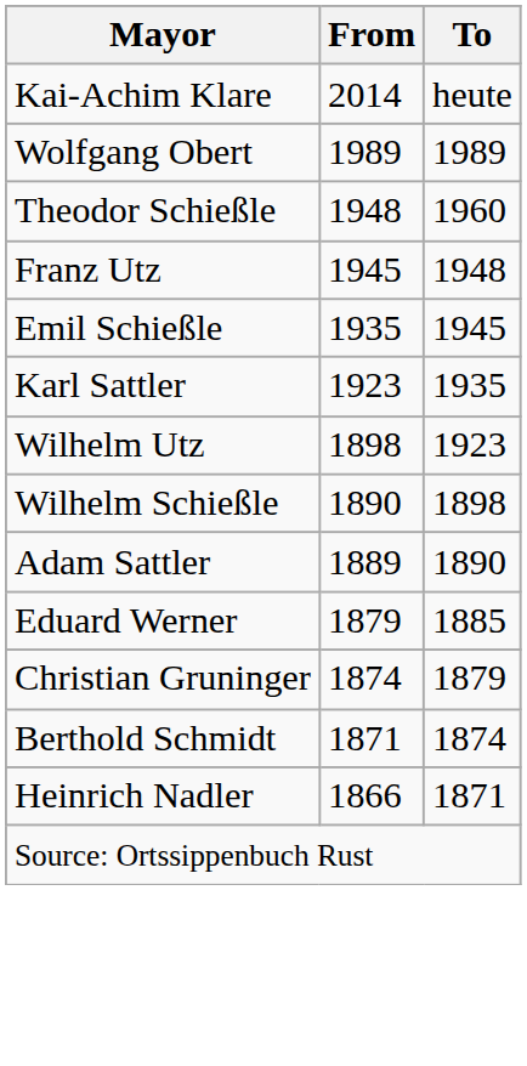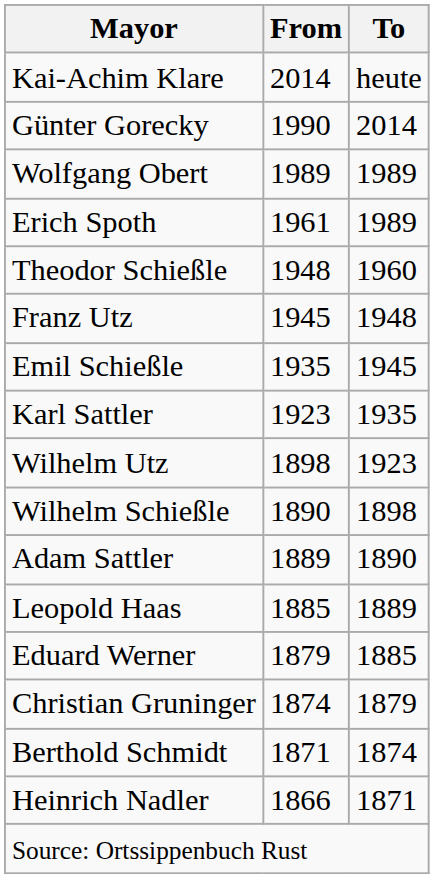 <table class="wikitable sortable">
 <tr>
 <th>Mayor</th>
 <th>From</th>
 <th>To</th>
 </tr>
 <tr>
 <td>Kai-Achim Klare</td>
 <td>2014</td>
 <td>heute</td>
 </tr>
 <tr>
+<td>Günter Gorecky</td>
+<td>1990</td>
+<td>2014</td>
+</tr>
+<tr>
 <td>Wolfgang Obert</td>
 <td>1989</td>
+<td>1989</td>
+</tr>
+<tr>
+<td>Erich Spoth</td>
+<td>1961</td>
 <td>1989</td>
 </tr>
 <tr>
 <td>Theodor Schießle</td>
 <td>1948</td>
 <td>1960</td>
 </tr>
 <tr>
 <td>Franz Utz</td>
 <td>1945</td>
 <td>1948</td>
 </tr>
 <tr>
 <td>Emil Schießle</td>
 <td>1935</td>
 <td>1945</td>
 </tr>
 <tr>
 <td>Karl Sattler</td>
 <td>1923</td>
 <td>1935</td>
 </tr>
 <tr>
 <td>Wilhelm Utz</td>
 <td>1898</td>
 <td>1923</td>
 </tr>
 <tr>
 <td>Wilhelm Schießle</td>
 <td>1890</td>
 <td>1898</td>
 </tr>
 <tr>
 <td>Adam Sattler</td>
 <td>1889</td>
 <td>1890</td>
 </tr>
 <tr>
+<td>Leopold Haas</td>
+<td>1885</td>
+<td>1889</td>
+</tr>
+<tr>
 <td>Eduard Werner</td>
 <td>1879</td>
 <td>1885</td>
 </tr>
 <tr>
 <td>Christian Gruninger</td>
 <td>1874</td>
 <td>1879</td>
 </tr>
 <tr>
 <td>Berthold Schmidt</td>
 <td>1871</td>
 <td>1874</td>
 </tr>
 <tr>
 <td>Heinrich Nadler</td>
 <td>1866</td>
 <td>1871</td>
 </tr>
 <tr>
 <td colspan="3"><small>Source: Ortssippenbuch Rust</small></td>
 </tr>
 </table>
